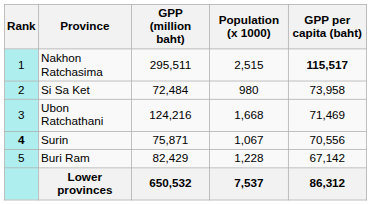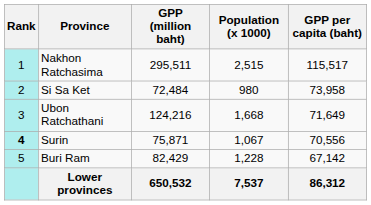 <table class="wikitable sortable">
 <tr>
 <th style="width:10px;" class=unsortable>Rank</th>
 <th style="width:120px;">Province</th>
 <th style="width:100px;">GPP<br>(million baht)</th>
 <th style="width:100px;">Population<br>(x 1000)</th>
 <th style="width:100px;">GPP per capita (baht)</th>
 </tr>
 <tr>
 <td style="background:#afeeee;text-align:center;">1</td>
 <td>Nakhon Ratchasima</td>
 <td style="text-align:center;">295,511</td>
 <td style="text-align:center;">2,515</td>
-<td style="text-align:center;"><strong>115,517</strong></td>
+<td style="text-align:center;">115,517</td>
 </tr>
 <tr>
 <td style="background:#afeeee;text-align:center;">2</td>
 <td>Si Sa Ket</td>
 <td style="text-align:center;">72,484</td>
 <td style="text-align:center;">980</td>
 <td style="text-align:center;">73,958</td>
 </tr>
 <tr>
 <td style="background:#afeeee;text-align:center;">3</td>
 <td>Ubon Ratchathani</td>
 <td style="text-align:center;">124,216</td>
 <td style="text-align:center;">1,668</td>
-<td style="text-align:center;">71,469</td>
+<td style="text-align:center;">71,649</td>
 </tr>
 <tr>
 <td style="background:#afeeee;text-align:center;"><strong>4</strong></td>
 <td>Surin</td>
 <td style="text-align:center;">75,871</td>
 <td style="text-align:center;">1,067</td>
 <td style="text-align:center;">70,556</td>
 </tr>
 <tr>
 <td style="background:#afeeee;text-align:center;">5</td>
 <td>Buri Ram</td>
 <td style="text-align:center;">82,429</td>
 <td style="text-align:center;">1,228</td>
 <td style="text-align:center;">67,142</td>
 </tr>
 <tr>
 <th style="background:#afeeee;"> </th>
 <th>Lower provinces</th>
 <th>650,532</th>
 <th>7,537</th>
 <th>86,312</th>
 </tr>
 </table>
